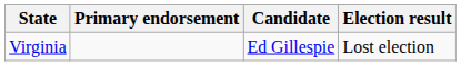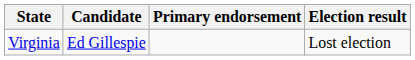 <table class="wikitable">
 <tr>
 <th>State</th>
+<th>Candidate</th>
 <th>Primary endorsement</th>
-<th>Candidate</th>
 <th>Election result</th>
 </tr>
 <tr>
 <td> <a href='#'>Virginia</a></td>
+<td><a href='#'>Ed Gillespie</a></td>
 <td></td>
-<td><a href='#'>Ed Gillespie</a></td>
 <td> Lost election</td>
 </tr>
 </table>
